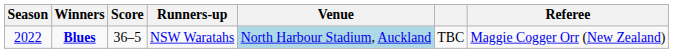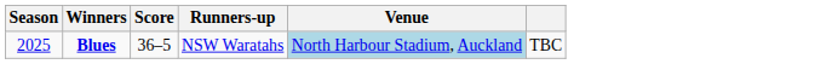 <table class="wikitable sortable" style="text-align:center">
 <tr>
 <th scope="col">Season</th>
 <th scope="col">Winners</th>
 <th scope="col">Score</th>
 <th scope="col">Runners-up</th>
 <th scope="col">Venue</th>
 <th scope="col"></th>
-<th scope="col">Referee</th>
 </tr>
 <tr>
-<td><a href='#'>2022</a></td>
+<td><a href='#'>2025</a></td>
 <td><a href='#'><strong>Blues</strong></a></td>
 <td>36–5</td>
 <td><a href='#'>NSW Waratahs</a></td>
 <td style="background: lightblue;"><a href='#'>North Harbour Stadium</a>, <a href='#'>Auckland</a></td>
 <td>TBC</td>
-<td><a href='#'>Maggie Cogger Orr</a> (<a href='#'>New Zealand</a>)</td>
 </tr>
 </table>
